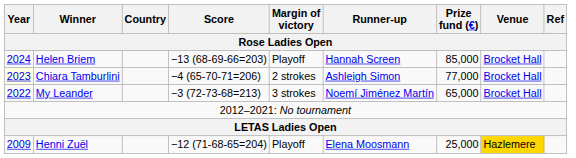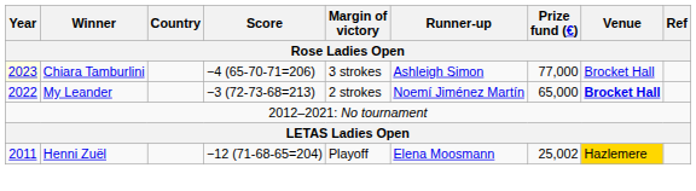 <table class=wikitable style="font-size:95%">
 <tr>
 <th>Year</th>
 <th>Winner</th>
 <th>Country</th>
 <th>Score</th>
 <th>Margin of<br>victory</th>
 <th>Runner-up</th>
 <th>Prize<br>fund (<a href='#'>€</a>)</th>
 <th>Venue</th>
 <th>Ref</th>
 </tr>
 <tr>
 <th colspan=9>Rose Ladies Open</th>
 </tr>
 <tr>
-<td align=center><a href='#'>2024</a></td>
-<td><a href='#'>Helen Briem</a></td>
-<td></td>
-<td>−13 (68-69-66=203)</td>
-<td>Playoff</td>
-<td> <a href='#'>Hannah Screen</a></td>
-<td align=right>85,000</td>
-<td><a href='#'>Brocket Hall</a></td>
-<td></td>
-</tr>
-<tr>
 <td align=center style="background: lightyellow;"><a href='#'>2023</a></td>
 <td><a href='#'>Chiara Tamburlini</a></td>
 <td></td>
 <td>−4 (65-70-71=206)</td>
-<td>2 strokes</td>
+<td>3 strokes</td>
 <td> <a href='#'>Ashleigh Simon</a></td>
 <td align=right>77,000</td>
 <td><a href='#'>Brocket Hall</a></td>
 <td></td>
 </tr>
 <tr>
 <td align=center><a href='#'>2022</a></td>
 <td><a href='#'>My Leander</a></td>
 <td></td>
 <td>−3 (72-73-68=213)</td>
-<td>3 strokes</td>
+<td>2 strokes</td>
 <td> <a href='#'>Noemí Jiménez Martín</a></td>
 <td align=right>65,000</td>
-<td><a href='#'>Brocket Hall</a></td>
+<td><strong><a href='#'>Brocket Hall</a></strong></td>
 <td></td>
 </tr>
 <tr>
 <td colspan=9 align=center>2012–2021: <em>No tournament</em></td>
 </tr>
 <tr>
 <th colspan=9>LETAS Ladies Open</th>
 </tr>
 <tr>
-<td align=center><a href='#'>2009</a></td>
+<td align=center><a href='#'>2011</a></td>
 <td><a href='#'>Henni Zuël</a></td>
 <td></td>
 <td>−12 (71-68-65=204)</td>
 <td>Playoff</td>
 <td> <a href='#'>Elena Moosmann</a></td>
-<td align=right>25,000</td>
+<td align=right>25,002</td>
 <td style="background: gold;">Hazlemere</td>
 <td></td>
 </tr>
 </table>
